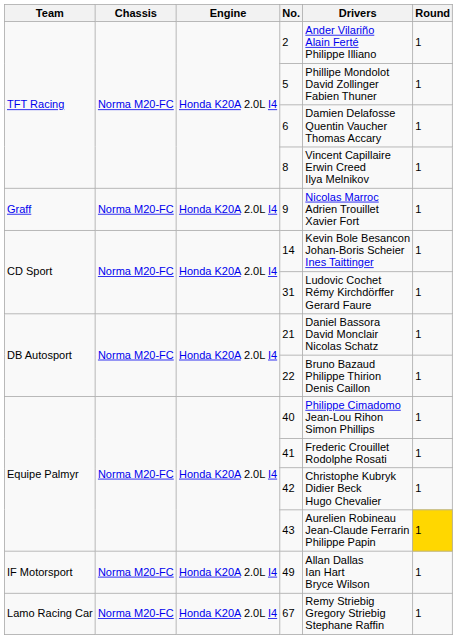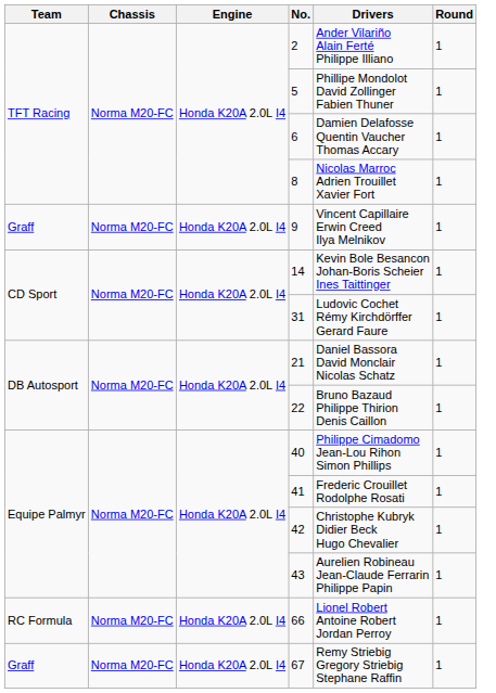 <table class="wikitable" style="font-size: 85%;">
 <tr>
 <th>Team</th>
 <th>Chassis</th>
 <th>Engine</th>
 <th>No.</th>
 <th>Drivers</th>
 <th>Round</th>
 </tr>
 <tr>
 <td rowspan=4><a href='#'>TFT Racing</a></td>
 <td rowspan=4><a href='#'>Norma M20-FC</a></td>
 <td rowspan=4><a href='#'>Honda K20A</a> 2.0L <a href='#'>I4</a></td>
 <td>2</td>
 <td> <a href='#'>Ander Vilariño</a><br> <a href='#'>Alain Ferté</a><br> Philippe Illiano</td>
 <td>1</td>
 </tr>
 <tr>
 <td>5</td>
 <td> Phillipe Mondolot<br> David Zollinger<br> Fabien Thuner</td>
 <td>1</td>
 </tr>
 <tr>
 <td>6</td>
 <td> Damien Delafosse<br> Quentin Vaucher<br> Thomas Accary</td>
 <td>1</td>
 </tr>
 <tr>
 <td>8</td>
-<td> Vincent Capillaire<br> Erwin Creed<br> Ilya Melnikov</td>
+<td> <a href='#'>Nicolas Marroc</a><br> Adrien Trouillet<br> Xavier Fort</td>
 <td>1</td>
 </tr>
 <tr>
 <td><a href='#'>Graff</a></td>
 <td><a href='#'>Norma M20-FC</a></td>
 <td><a href='#'>Honda K20A</a> 2.0L <a href='#'>I4</a></td>
 <td>9</td>
-<td> <a href='#'>Nicolas Marroc</a><br> Adrien Trouillet<br> Xavier Fort</td>
+<td> Vincent Capillaire<br> Erwin Creed<br> Ilya Melnikov</td>
 <td>1</td>
 </tr>
 <tr>
 <td rowspan=2>CD Sport</td>
 <td rowspan=2><a href='#'>Norma M20-FC</a></td>
 <td rowspan=2><a href='#'>Honda K20A</a> 2.0L <a href='#'>I4</a></td>
 <td>14</td>
 <td> Kevin Bole Besancon<br> Johan-Boris Scheier<br> <a href='#'>Ines Taittinger</a></td>
 <td>1</td>
 </tr>
 <tr>
 <td>31</td>
 <td> Ludovic Cochet<br> Rémy Kirchdörffer<br> Gerard Faure</td>
 <td>1</td>
 </tr>
 <tr>
 <td rowspan=2>DB Autosport</td>
 <td rowspan=2><a href='#'>Norma M20-FC</a></td>
 <td rowspan=2><a href='#'>Honda K20A</a> 2.0L <a href='#'>I4</a></td>
 <td>21</td>
 <td> Daniel Bassora<br> David Monclair<br> Nicolas Schatz</td>
 <td>1</td>
 </tr>
 <tr>
 <td>22</td>
 <td> Bruno Bazaud<br> Philippe Thirion<br> Denis Caillon</td>
 <td>1</td>
 </tr>
 <tr>
 <td rowspan=4>Equipe Palmyr</td>
 <td rowspan=4><a href='#'>Norma M20-FC</a></td>
 <td rowspan=4><a href='#'>Honda K20A</a> 2.0L <a href='#'>I4</a></td>
 <td>40</td>
 <td> <a href='#'>Philippe Cimadomo</a><br> Jean-Lou Rihon<br> Simon Phillips</td>
 <td>1</td>
 </tr>
 <tr>
 <td>41</td>
 <td> Frederic Crouillet<br> Rodolphe Rosati</td>
 <td>1</td>
 </tr>
 <tr>
 <td>42</td>
 <td> Christophe Kubryk<br> Didier Beck<br> Hugo Chevalier</td>
 <td>1</td>
 </tr>
 <tr>
 <td>43</td>
 <td> Aurelien Robineau<br> Jean-Claude Ferrarin<br> Philippe Papin</td>
-<td style="background: gold;">1</td>
-</tr>
-<tr>
-<td>IF Motorsport</td>
-<td><a href='#'>Norma M20-FC</a></td>
-<td><a href='#'>Honda K20A</a> 2.0L <a href='#'>I4</a></td>
-<td>49</td>
-<td> Allan Dallas<br> Ian Hart<br> Bryce Wilson</td>
 <td>1</td>
 </tr>
 <tr>
-<td>Lamo Racing Car</td>
+<td>RC Formula</td>
+<td><a href='#'>Norma M20-FC</a></td>
+<td><a href='#'>Honda K20A</a> 2.0L <a href='#'>I4</a></td>
+<td>66</td>
+<td> <a href='#'>Lionel Robert</a><br> Antoine Robert<br> Jordan Perroy</td>
+<td>1</td>
+</tr>
+<tr>
+<td><a href='#'>Graff</a></td>
 <td><a href='#'>Norma M20-FC</a></td>
 <td><a href='#'>Honda K20A</a> 2.0L <a href='#'>I4</a></td>
 <td>67</td>
 <td> Remy Striebig<br> Gregory Striebig<br> Stephane Raffin</td>
 <td>1</td>
 </tr>
 </table>
